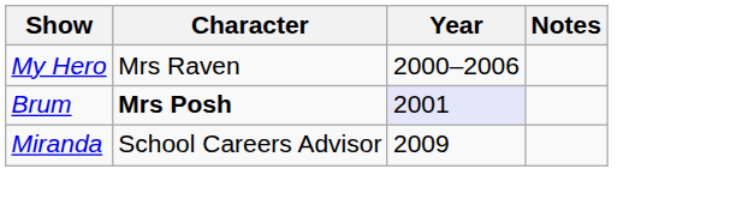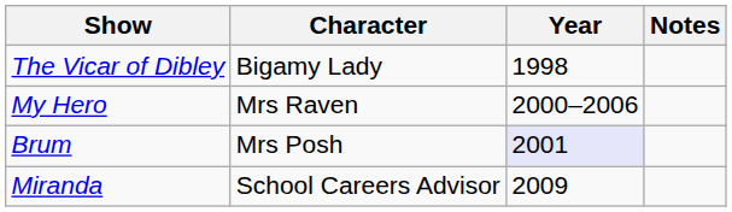 <table class="wikitable">
 <tr>
 <th>Show</th>
 <th>Character</th>
 <th>Year</th>
 <th>Notes</th>
+</tr>
+<tr>
+<td><em><a href='#'>The Vicar of Dibley</a></em></td>
+<td>Bigamy Lady</td>
+<td>1998</td>
+<td></td>
 </tr>
 <tr>
 <td><em><a href='#'>My Hero</a></em></td>
 <td>Mrs Raven</td>
 <td>2000–2006</td>
 <td></td>
 </tr>
 <tr>
 <td><em><a href='#'>Brum</a></em></td>
-<td><strong>Mrs Posh</strong></td>
+<td>Mrs Posh</td>
 <td style="background: lavender;">2001</td>
 <td></td>
 </tr>
 <tr>
 <td><em><a href='#'>Miranda</a></em></td>
 <td>School Careers Advisor</td>
 <td>2009</td>
 <td></td>
 </tr>
 </table>
